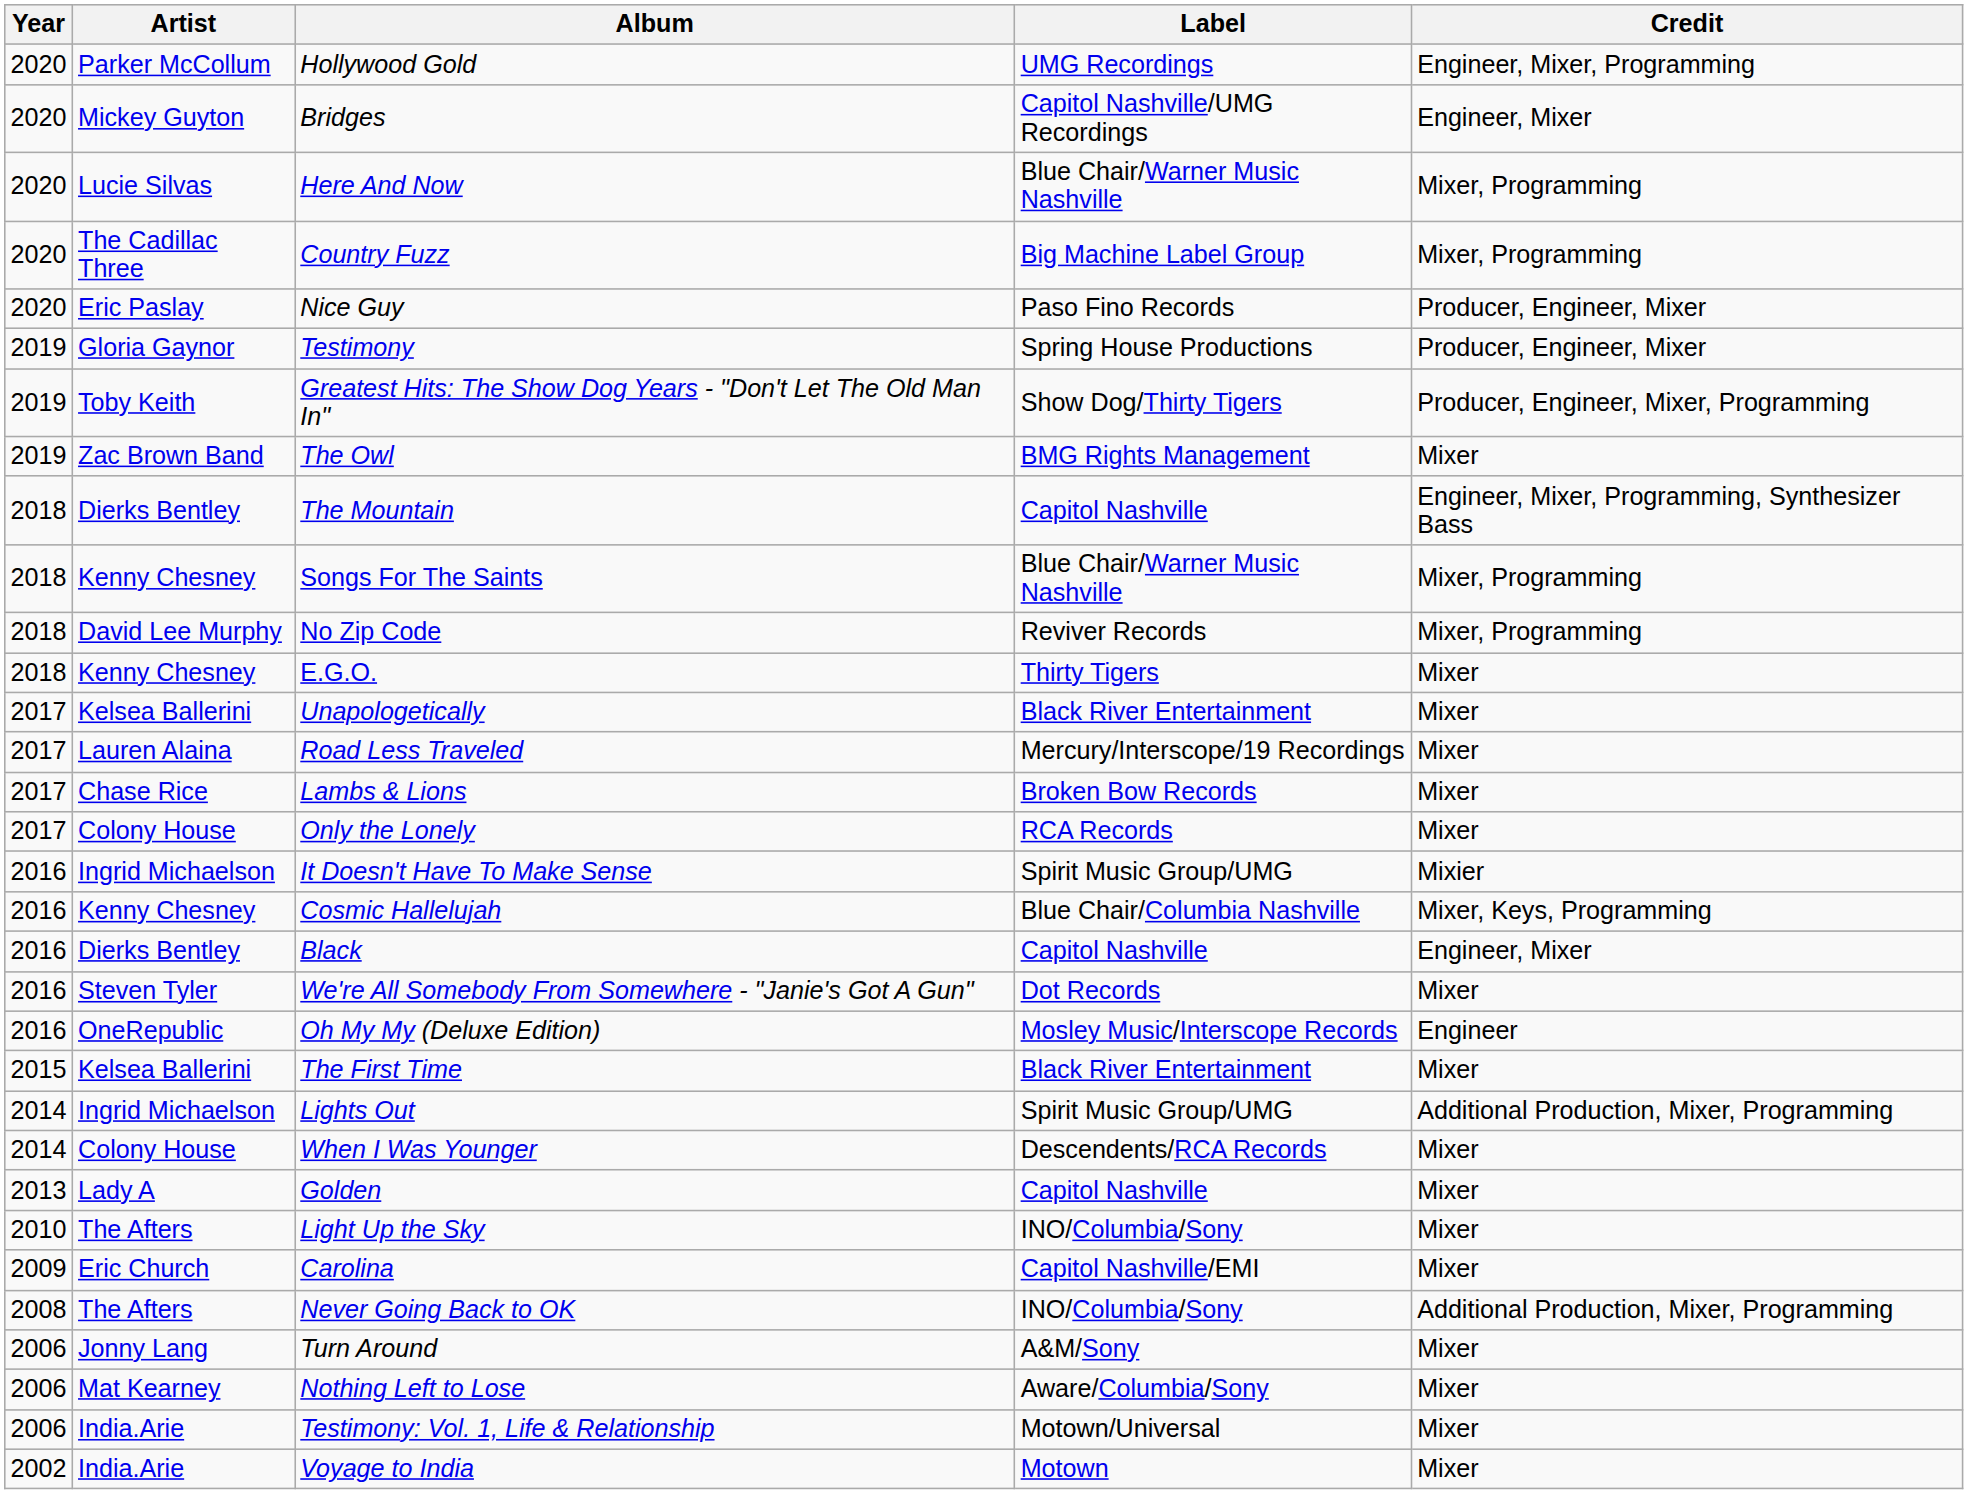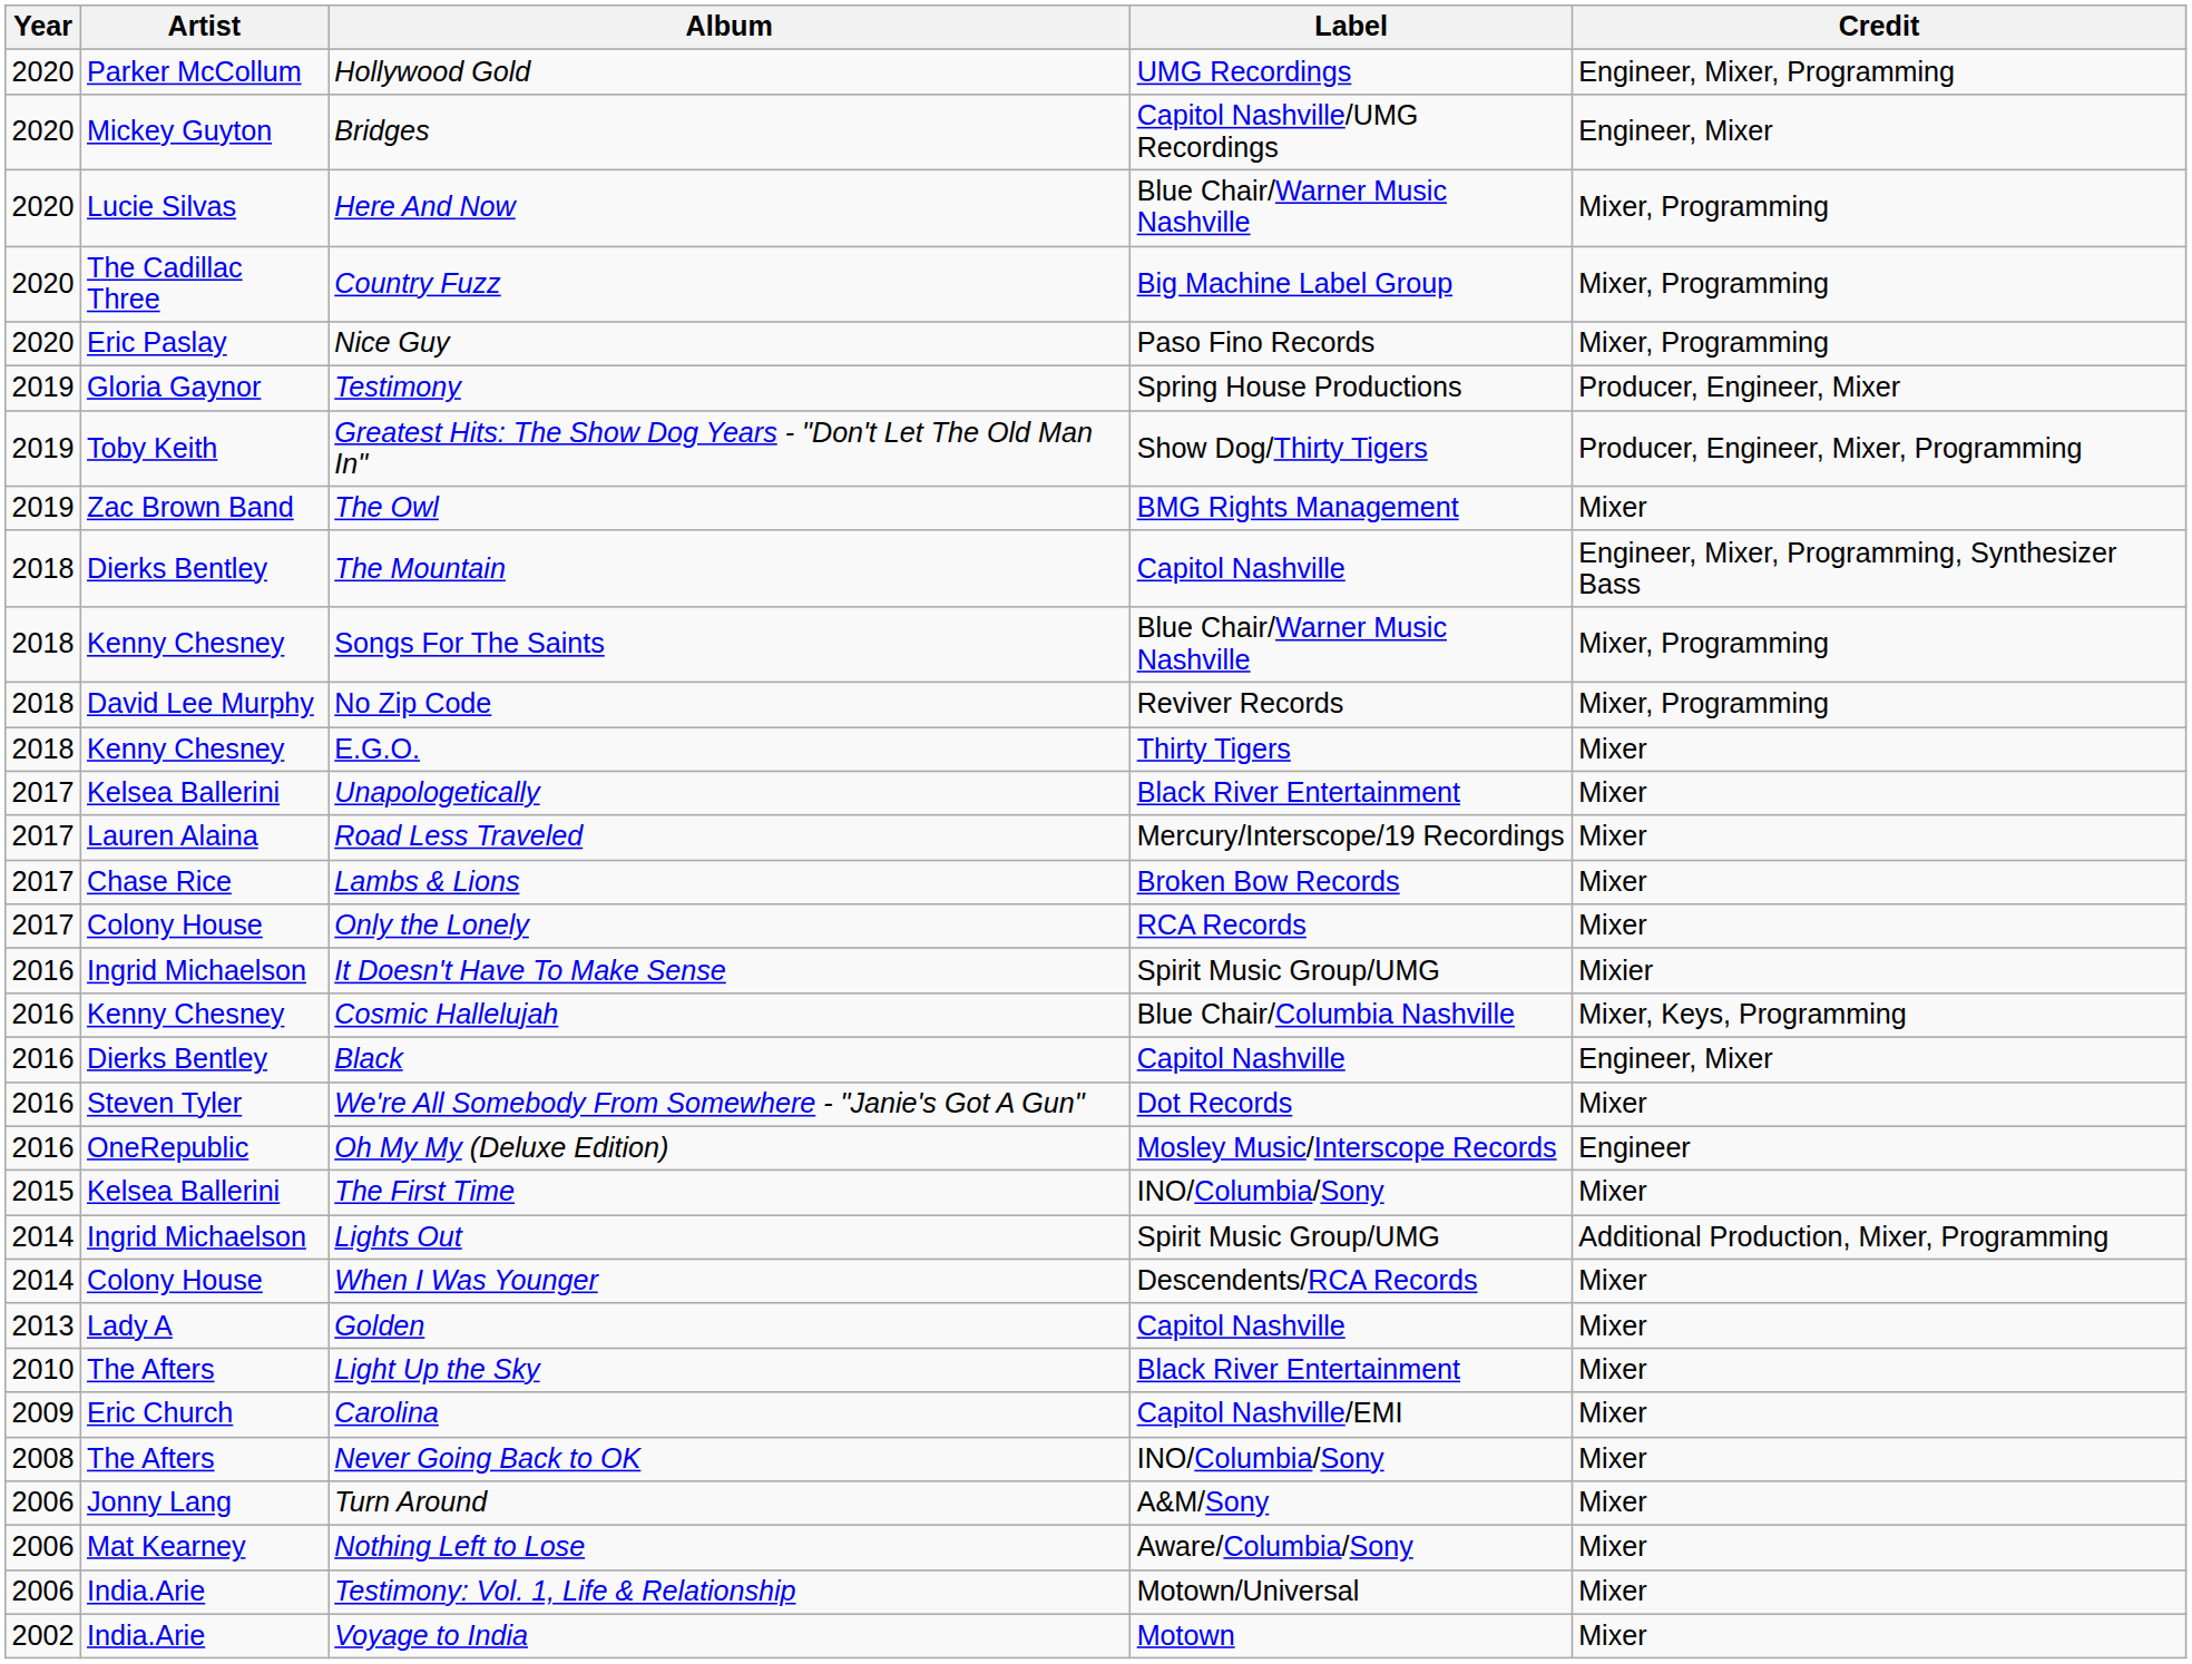 <table class="wikitable">
 <tr>
 <th>Year</th>
 <th>Artist</th>
 <th>Album</th>
 <th>Label</th>
 <th>Credit</th>
 </tr>
 <tr>
 <td>2020</td>
 <td><a href='#'>Parker McCollum</a></td>
 <td><em>Hollywood Gold</em></td>
 <td><a href='#'>UMG Recordings</a></td>
 <td>Engineer, Mixer, Programming</td>
 </tr>
 <tr>
 <td>2020</td>
 <td><a href='#'>Mickey Guyton</a></td>
 <td><em>Bridges</em></td>
 <td><a href='#'>Capitol Nashville</a>/UMG Recordings</td>
 <td>Engineer, Mixer</td>
 </tr>
 <tr>
 <td>2020</td>
 <td><a href='#'>Lucie Silvas</a></td>
 <td><a href='#'><em>Here And Now</em></a></td>
 <td>Blue Chair/<a href='#'>Warner Music Nashville</a></td>
 <td>Mixer, Programming</td>
 </tr>
 <tr>
 <td>2020</td>
 <td><a href='#'>The Cadillac Three</a></td>
 <td><em><a href='#'>Country Fuzz</a></em></td>
 <td><a href='#'>Big Machine Label Group</a></td>
 <td>Mixer, Programming</td>
 </tr>
 <tr>
 <td>2020</td>
 <td><a href='#'>Eric Paslay</a></td>
 <td><em>Nice Guy</em></td>
 <td>Paso Fino Records</td>
-<td>Producer, Engineer, Mixer</td>
+<td>Mixer, Programming</td>
 </tr>
 <tr>
 <td>2019</td>
 <td><a href='#'>Gloria Gaynor</a></td>
 <td><em><a href='#'>Testimony</a></em></td>
 <td>Spring House Productions</td>
 <td>Producer, Engineer, Mixer</td>
 </tr>
 <tr>
 <td>2019</td>
 <td><a href='#'>Toby Keith</a></td>
 <td><em><a href='#'>Greatest Hits: The Show Dog Years</a> - "Don't Let The Old Man In"</em></td>
 <td>Show Dog/<a href='#'>Thirty Tigers</a></td>
 <td>Producer, Engineer, Mixer, Programming</td>
 </tr>
 <tr>
 <td>2019</td>
 <td><a href='#'>Zac Brown Band</a></td>
 <td><em><a href='#'>The Owl</a></em></td>
 <td><a href='#'>BMG Rights Management</a></td>
 <td>Mixer</td>
 </tr>
 <tr>
 <td>2018</td>
 <td><a href='#'>Dierks Bentley</a></td>
 <td><em><a href='#'>The Mountain</a></em></td>
 <td><a href='#'>Capitol Nashville</a></td>
 <td>Engineer, Mixer, Programming, Synthesizer Bass</td>
 </tr>
 <tr>
 <td>2018</td>
 <td><a href='#'>Kenny Chesney</a></td>
 <td><a href='#'>Songs For The Saints</a></td>
 <td>Blue Chair/<a href='#'>Warner Music Nashville</a></td>
 <td>Mixer, Programming</td>
 </tr>
 <tr>
 <td>2018</td>
 <td><a href='#'>David Lee Murphy</a></td>
 <td><a href='#'>No Zip Code</a></td>
 <td>Reviver Records</td>
 <td>Mixer, Programming</td>
 </tr>
 <tr>
 <td>2018</td>
 <td><a href='#'>Kenny Chesney</a></td>
 <td><a href='#'>E.G.O.</a></td>
 <td><a href='#'>Thirty Tigers</a></td>
 <td>Mixer</td>
 </tr>
 <tr>
 <td>2017</td>
 <td><a href='#'>Kelsea Ballerini</a></td>
 <td><em><a href='#'>Unapologetically</a></em></td>
 <td><a href='#'>Black River Entertainment</a></td>
 <td>Mixer</td>
 </tr>
 <tr>
 <td>2017</td>
 <td><a href='#'>Lauren Alaina</a></td>
 <td><em><a href='#'>Road Less Traveled</a></em></td>
 <td>Mercury/Interscope/19 Recordings</td>
 <td>Mixer</td>
 </tr>
 <tr>
 <td>2017</td>
 <td><a href='#'>Chase Rice</a></td>
 <td><em><a href='#'>Lambs & Lions</a></em></td>
 <td><a href='#'>Broken Bow Records</a></td>
 <td>Mixer</td>
 </tr>
 <tr>
 <td>2017</td>
 <td><a href='#'>Colony House</a></td>
 <td><em><a href='#'>Only the Lonely</a></em></td>
 <td><a href='#'>RCA Records</a></td>
 <td>Mixer</td>
 </tr>
 <tr>
 <td>2016</td>
 <td><a href='#'>Ingrid Michaelson</a></td>
 <td><em><a href='#'>It Doesn't Have To Make Sense</a></em></td>
 <td>Spirit Music Group/UMG</td>
 <td>Mixier</td>
 </tr>
 <tr>
 <td>2016</td>
 <td><a href='#'>Kenny Chesney</a></td>
 <td><em><a href='#'>Cosmic Hallelujah</a></em></td>
 <td>Blue Chair/<a href='#'>Columbia Nashville</a></td>
 <td>Mixer, Keys, Programming</td>
 </tr>
 <tr>
 <td>2016</td>
 <td><a href='#'>Dierks Bentley</a></td>
 <td><em><a href='#'>Black</a></em></td>
 <td><a href='#'>Capitol Nashville</a></td>
 <td>Engineer, Mixer</td>
 </tr>
 <tr>
 <td>2016</td>
 <td><a href='#'>Steven Tyler</a></td>
 <td><em><a href='#'>We're All Somebody From Somewhere</a> - "Janie's Got A Gun"</em></td>
 <td><a href='#'>Dot Records</a></td>
 <td>Mixer</td>
 </tr>
 <tr>
 <td>2016</td>
 <td><a href='#'>OneRepublic</a></td>
 <td><em><a href='#'>Oh My My</a> (Deluxe Edition)</em></td>
 <td><a href='#'>Mosley Music</a>/<a href='#'>Interscope Records</a></td>
 <td>Engineer</td>
 </tr>
 <tr>
 <td>2015</td>
 <td><a href='#'>Kelsea Ballerini</a></td>
 <td><em><a href='#'>The First Time</a></em></td>
-<td><a href='#'>Black River Entertainment</a></td>
+<td>INO/<a href='#'>Columbia</a>/<a href='#'>Sony</a></td>
 <td>Mixer</td>
 </tr>
 <tr>
 <td>2014</td>
 <td><a href='#'>Ingrid Michaelson</a></td>
 <td><em><a href='#'>Lights Out</a></em></td>
 <td>Spirit Music Group/UMG</td>
 <td>Additional Production, Mixer, Programming</td>
 </tr>
 <tr>
 <td>2014</td>
 <td><a href='#'>Colony House</a></td>
 <td><em><a href='#'>When I Was Younger</a></em></td>
 <td>Descendents/<a href='#'>RCA Records</a></td>
 <td>Mixer</td>
 </tr>
 <tr>
 <td>2013</td>
 <td><a href='#'>Lady A</a></td>
 <td><em><a href='#'>Golden</a></em></td>
 <td><a href='#'>Capitol Nashville</a></td>
 <td>Mixer</td>
 </tr>
 <tr>
 <td>2010</td>
 <td><a href='#'>The Afters</a></td>
 <td><em><a href='#'>Light Up the Sky</a></em></td>
-<td>INO/<a href='#'>Columbia</a>/<a href='#'>Sony</a></td>
+<td><a href='#'>Black River Entertainment</a></td>
 <td>Mixer</td>
 </tr>
 <tr>
 <td>2009</td>
 <td><a href='#'>Eric Church</a></td>
 <td><em><a href='#'>Carolina</a></em></td>
 <td><a href='#'>Capitol Nashville</a>/EMI</td>
 <td>Mixer</td>
 </tr>
 <tr>
 <td>2008</td>
 <td><a href='#'>The Afters</a></td>
 <td><em><a href='#'>Never Going Back to OK</a></em></td>
 <td>INO/<a href='#'>Columbia</a>/<a href='#'>Sony</a></td>
-<td>Additional Production, Mixer, Programming</td>
+<td>Mixer</td>
 </tr>
 <tr>
 <td>2006</td>
 <td><a href='#'>Jonny Lang</a></td>
 <td><em>Turn Around</em></td>
 <td>A&M/<a href='#'>Sony</a></td>
 <td>Mixer</td>
 </tr>
 <tr>
 <td>2006</td>
 <td><a href='#'>Mat Kearney</a></td>
 <td><em><a href='#'>Nothing Left to Lose</a></em></td>
 <td>Aware/<a href='#'>Columbia</a>/<a href='#'>Sony</a></td>
 <td>Mixer</td>
 </tr>
 <tr>
 <td>2006</td>
 <td><a href='#'>India.Arie</a></td>
 <td><em><a href='#'>Testimony: Vol. 1, Life & Relationship</a></em></td>
 <td>Motown/Universal</td>
 <td>Mixer</td>
 </tr>
 <tr>
 <td>2002</td>
 <td><a href='#'>India.Arie</a></td>
 <td><em><a href='#'>Voyage to India</a></em></td>
 <td><a href='#'>Motown</a></td>
 <td>Mixer</td>
 </tr>
 </table>
